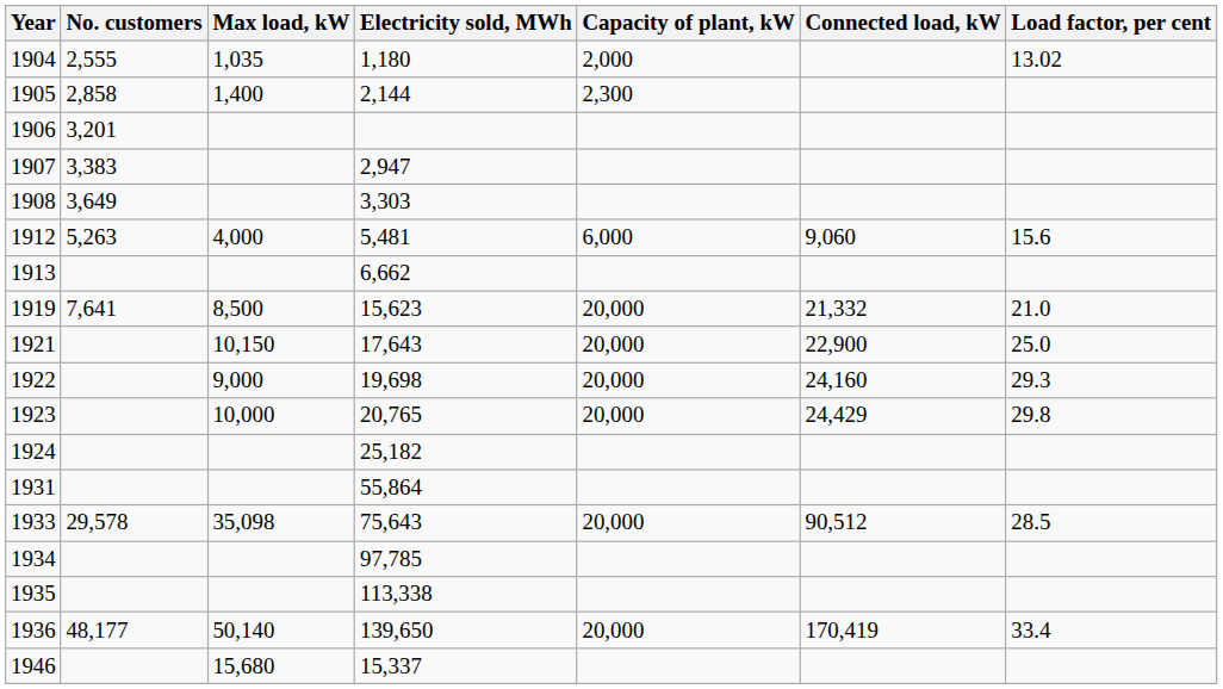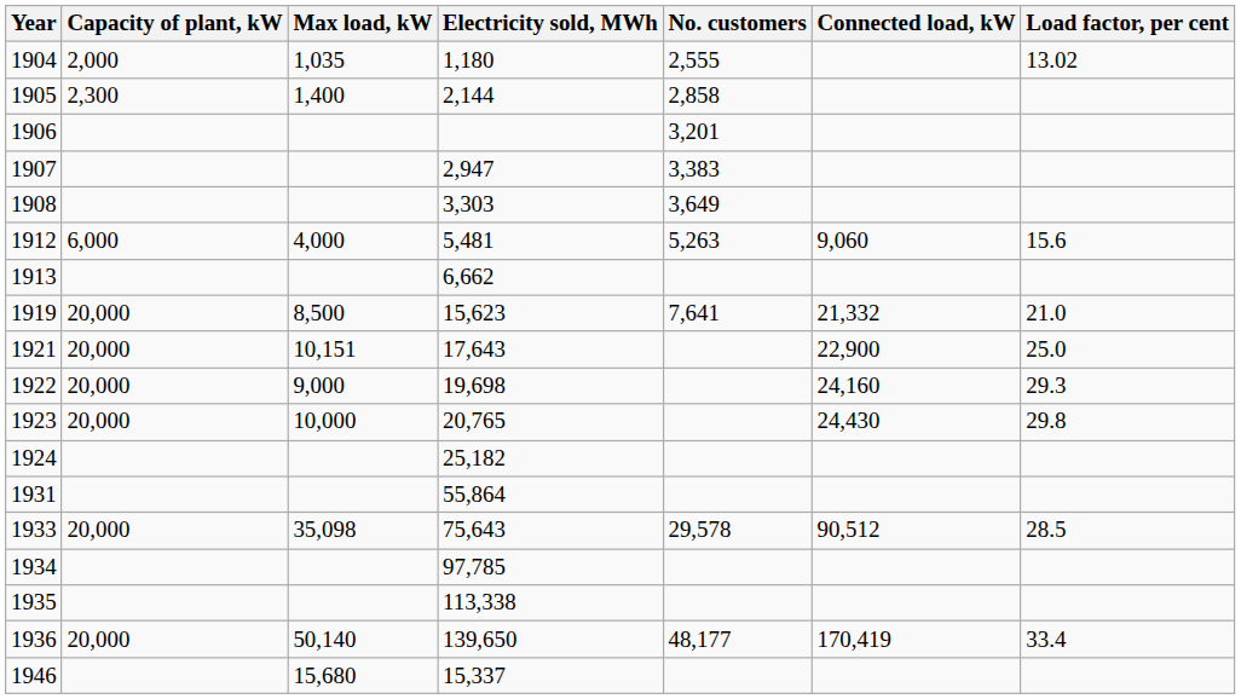 <table class="wikitable">
 <tr>
 <th>Year</th>
-<th>No. customers</th>
+<th>Capacity of plant, kW</th>
 <th>Max load, kW</th>
 <th>Electricity sold, MWh</th>
-<th>Capacity of plant, kW</th>
+<th>No. customers</th>
 <th>Connected load, kW</th>
 <th>Load factor, per cent</th>
 </tr>
 <tr>
 <td>1904</td>
-<td>2,555</td>
+<td>2,000</td>
 <td>1,035</td>
 <td>1,180</td>
-<td>2,000</td>
+<td>2,555</td>
 <td></td>
 <td>13.02</td>
 </tr>
 <tr>
 <td>1905</td>
-<td>2,858</td>
+<td>2,300</td>
 <td>1,400</td>
 <td>2,144</td>
-<td>2,300</td>
+<td>2,858</td>
 <td></td>
 <td></td>
 </tr>
 <tr>
 <td>1906</td>
-<td>3,201</td>
 <td></td>
 <td></td>
 <td></td>
+<td>3,201</td>
 <td></td>
 <td></td>
 </tr>
 <tr>
 <td>1907</td>
-<td>3,383</td>
+<td></td>
 <td></td>
 <td>2,947</td>
-<td></td>
+<td>3,383</td>
 <td></td>
 <td></td>
 </tr>
 <tr>
 <td>1908</td>
-<td>3,649</td>
+<td></td>
 <td></td>
 <td>3,303</td>
-<td></td>
+<td>3,649</td>
 <td></td>
 <td></td>
 </tr>
 <tr>
 <td>1912</td>
-<td>5,263</td>
+<td>6,000</td>
 <td>4,000</td>
 <td>5,481</td>
-<td>6,000</td>
+<td>5,263</td>
 <td>9,060</td>
 <td>15.6</td>
 </tr>
 <tr>
 <td>1913</td>
 <td></td>
 <td></td>
 <td>6,662</td>
 <td></td>
 <td></td>
 <td></td>
 </tr>
 <tr>
 <td>1919</td>
-<td>7,641</td>
+<td>20,000</td>
 <td>8,500</td>
 <td>15,623</td>
-<td>20,000</td>
+<td>7,641</td>
 <td>21,332</td>
 <td>21.0</td>
 </tr>
 <tr>
 <td>1921</td>
+<td>20,000</td>
+<td>10,151</td>
+<td>17,643</td>
 <td></td>
-<td>10,150</td>
-<td>17,643</td>
-<td>20,000</td>
 <td>22,900</td>
 <td>25.0</td>
 </tr>
 <tr>
 <td>1922</td>
-<td></td>
+<td>20,000</td>
 <td>9,000</td>
 <td>19,698</td>
-<td>20,000</td>
+<td></td>
 <td>24,160</td>
 <td>29.3</td>
 </tr>
 <tr>
 <td>1923</td>
-<td></td>
+<td>20,000</td>
 <td>10,000</td>
 <td>20,765</td>
-<td>20,000</td>
-<td>24,429</td>
+<td></td>
+<td>24,430</td>
 <td>29.8</td>
 </tr>
 <tr>
 <td>1924</td>
 <td></td>
 <td></td>
 <td>25,182</td>
 <td></td>
 <td></td>
 <td></td>
 </tr>
 <tr>
 <td>1931</td>
 <td></td>
 <td></td>
 <td>55,864</td>
 <td></td>
 <td></td>
 <td></td>
 </tr>
 <tr>
 <td>1933</td>
-<td>29,578</td>
+<td>20,000</td>
 <td>35,098</td>
 <td>75,643</td>
-<td>20,000</td>
+<td>29,578</td>
 <td>90,512</td>
 <td>28.5</td>
 </tr>
 <tr>
 <td>1934</td>
 <td></td>
 <td></td>
 <td>97,785</td>
 <td></td>
 <td></td>
 <td></td>
 </tr>
 <tr>
 <td>1935</td>
 <td></td>
 <td></td>
 <td>113,338</td>
 <td></td>
 <td></td>
 <td></td>
 </tr>
 <tr>
 <td>1936</td>
-<td>48,177</td>
+<td>20,000</td>
 <td>50,140</td>
 <td>139,650</td>
-<td>20,000</td>
+<td>48,177</td>
 <td>170,419</td>
 <td>33.4</td>
 </tr>
 <tr>
 <td>1946</td>
 <td></td>
 <td>15,680</td>
 <td>15,337</td>
 <td></td>
 <td></td>
 <td></td>
 </tr>
 </table>
